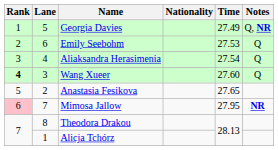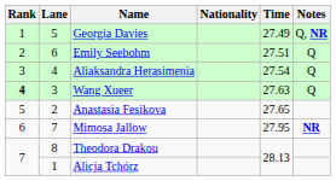 <table class="wikitable sortable" style="text-align:center">
 <tr>
 <th>Rank</th>
 <th>Lane</th>
 <th>Name</th>
 <th>Nationality</th>
 <th>Time</th>
 <th>Notes</th>
 </tr>
 <tr bgcolor=ccffcc>
 <td>1</td>
 <td>5</td>
 <td align=left><a href='#'>Georgia Davies</a></td>
 <td align=left></td>
 <td>27.49</td>
 <td>Q, <strong><a href='#'>NR</a></strong></td>
 </tr>
 <tr bgcolor=ccffcc>
 <td>2</td>
 <td>6</td>
 <td align=left><a href='#'>Emily Seebohm</a></td>
 <td align=left></td>
-<td>27.53</td>
+<td>27.51</td>
 <td>Q</td>
 </tr>
 <tr bgcolor=ccffcc>
 <td>3</td>
 <td>4</td>
 <td align=left><a href='#'>Aliaksandra Herasimenia</a></td>
 <td align=left></td>
 <td>27.54</td>
 <td>Q</td>
 </tr>
 <tr bgcolor=ccffcc>
 <td><strong>4</strong></td>
 <td>3</td>
 <td align=left><a href='#'>Wang Xueer</a></td>
 <td align=left></td>
-<td>27.60</td>
+<td>27.63</td>
 <td>Q</td>
 </tr>
 <tr>
 <td>5</td>
 <td>2</td>
 <td align=left><a href='#'>Anastasia Fesikova</a></td>
 <td align=left></td>
 <td>27.65</td>
 <td></td>
 </tr>
 <tr>
-<td style="background: pink;">6</td>
+<td>6</td>
 <td>7</td>
 <td align=left><a href='#'>Mimosa Jallow</a></td>
 <td align=left></td>
 <td>27.95</td>
 <td><strong><a href='#'>NR</a></strong></td>
 </tr>
 <tr>
 <td rowspan=2>7</td>
 <td>8</td>
 <td align=left><a href='#'>Theodora Drakou</a></td>
 <td align=left></td>
 <td rowspan=2>28.13</td>
 <td></td>
 </tr>
 <tr>
 <td>1</td>
 <td align=left><a href='#'>Alicja Tchórz</a></td>
 <td align=left></td>
 <td></td>
 </tr>
 </table>
